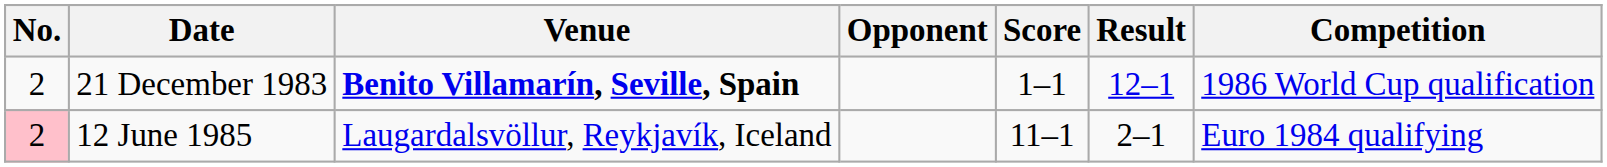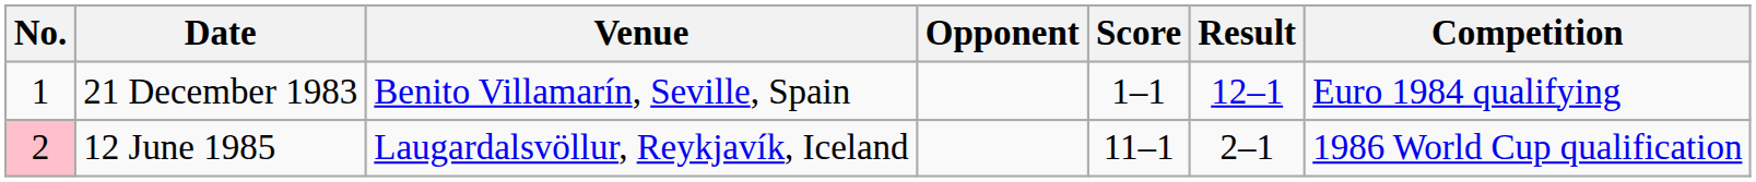 <table class="wikitable sortable">
 <tr>
 <th scope="col">No.</th>
 <th scope="col">Date</th>
 <th scope="col">Venue</th>
 <th scope="col">Opponent</th>
 <th scope="col">Score</th>
 <th scope="col">Result</th>
 <th scope="col">Competition</th>
 </tr>
 <tr>
-<td style="text-align:center">2</td>
+<td style="text-align:center">1</td>
 <td>21 December 1983</td>
-<td><strong><a href='#'>Benito Villamarín</a>, <a href='#'>Seville</a>, Spain</strong></td>
+<td><a href='#'>Benito Villamarín</a>, <a href='#'>Seville</a>, Spain</td>
 <td></td>
 <td style="text-align:center">1–1</td>
 <td style="text-align:center"><a href='#'>12–1</a></td>
-<td><a href='#'>1986 World Cup qualification</a></td>
+<td><a href='#'>Euro 1984 qualifying</a></td>
 </tr>
 <tr>
 <td style="background: pink; text-align:center">2</td>
 <td>12 June 1985</td>
 <td><a href='#'>Laugardalsvöllur</a>, <a href='#'>Reykjavík</a>, Iceland</td>
 <td></td>
 <td style="text-align:center">11–1</td>
 <td style="text-align:center">2–1</td>
-<td><a href='#'>Euro 1984 qualifying</a></td>
+<td><a href='#'>1986 World Cup qualification</a></td>
 </tr>
 </table>
